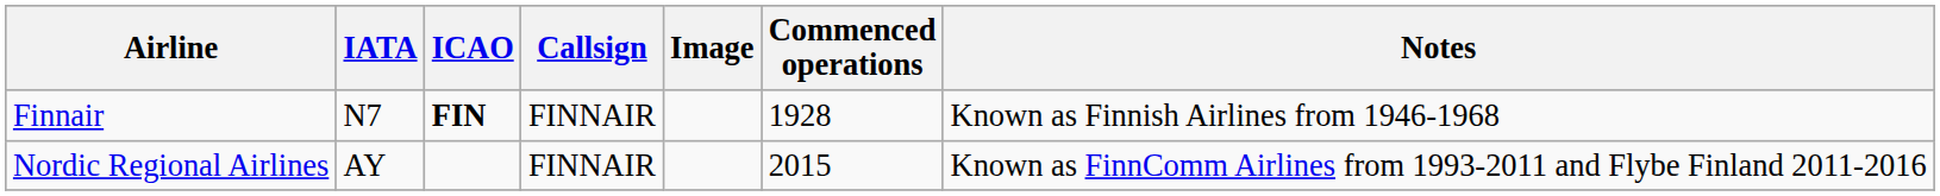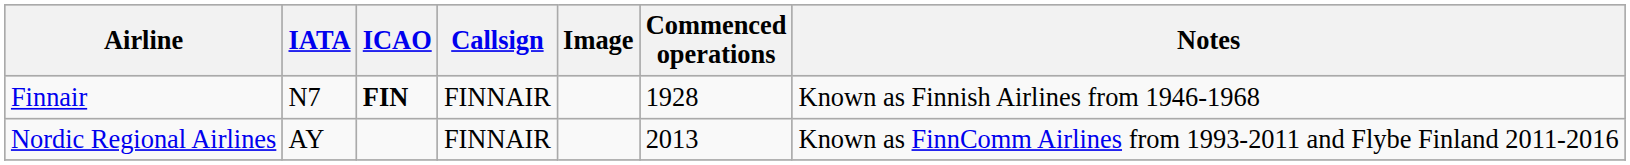 <table class="wikitable sortable">
 <tr valign="middle">
 <th>Airline</th>
 <th><a href='#'>IATA</a></th>
 <th><a href='#'>ICAO</a></th>
 <th><a href='#'>Callsign</a></th>
 <th>Image</th>
 <th>Commenced<br>operations</th>
 <th>Notes</th>
 </tr>
 <tr>
 <td align=left><a href='#'>Finnair</a></td>
 <td>N7</td>
 <td><strong>FIN</strong></td>
 <td align=left>FINNAIR</td>
 <td></td>
 <td>1928</td>
 <td>Known as Finnish Airlines from 1946-1968</td>
 </tr>
 <tr>
 <td align=left><a href='#'>Nordic Regional Airlines</a></td>
 <td>AY</td>
 <td></td>
 <td align="left">FINNAIR</td>
 <td></td>
-<td>2015</td>
+<td>2013</td>
 <td>Known as <a href='#'>FinnComm Airlines</a> from 1993-2011 and Flybe Finland 2011-2016</td>
 </tr>
 </table>
